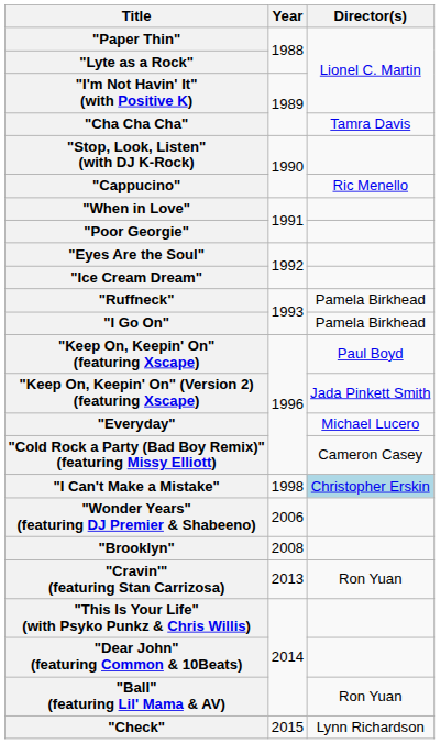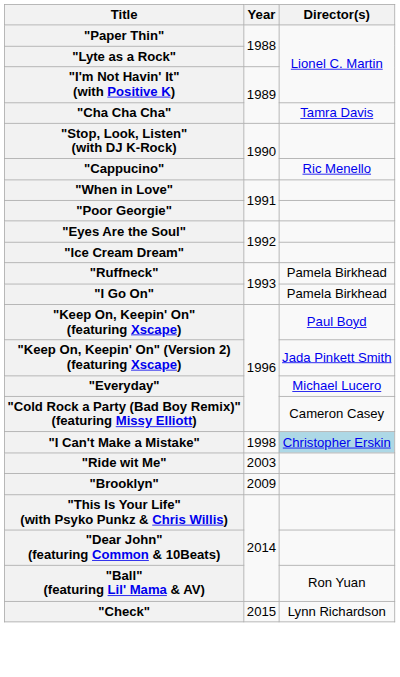 <table class="wikitable plainrowheaders" style="text-align:center;">
 <tr>
 <th scope="col">Title</th>
 <th scope="col">Year</th>
 <th scope="col">Director(s)</th>
 </tr>
 <tr>
 <th scope="row">"Paper Thin"</th>
 <td rowspan="2">1988</td>
 <td rowspan="3"><a href='#'>Lionel C. Martin</a></td>
 </tr>
 <tr>
 <th scope="row">"Lyte as a Rock"</th>
 </tr>
 <tr>
 <th scope="row">"I'm Not Havin' It"<br><span>(with <a href='#'>Positive K</a>)</span></th>
 <td rowspan="2">1989</td>
 </tr>
 <tr>
 <th scope="row">"Cha Cha Cha"</th>
 <td><a href='#'>Tamra Davis</a></td>
 </tr>
 <tr>
 <th scope="row">"Stop, Look, Listen"<br><span>(with DJ K-Rock)</span></th>
 <td rowspan="2">1990</td>
 <td></td>
 </tr>
 <tr>
 <th scope="row">"Cappucino"</th>
 <td><a href='#'>Ric Menello</a></td>
 </tr>
 <tr>
 <th scope="row">"When in Love"</th>
 <td rowspan="2">1991</td>
 <td></td>
 </tr>
 <tr>
 <th scope="row">"Poor Georgie"</th>
 <td></td>
 </tr>
 <tr>
 <th scope="row">"Eyes Are the Soul"</th>
 <td rowspan="2">1992</td>
 <td></td>
 </tr>
 <tr>
 <th scope="row">"Ice Cream Dream"</th>
 <td></td>
 </tr>
 <tr>
 <th scope="row">"Ruffneck"</th>
 <td rowspan="2">1993</td>
 <td>Pamela Birkhead</td>
 </tr>
 <tr>
 <th scope="row">"I Go On"</th>
 <td>Pamela Birkhead</td>
 </tr>
 <tr>
 <th scope="row">"Keep On, Keepin' On"<br><span>(featuring <a href='#'>Xscape</a>)</span></th>
 <td rowspan="4">1996</td>
 <td><a href='#'>Paul Boyd</a></td>
 </tr>
 <tr>
 <th scope="row">"Keep On, Keepin' On" (Version 2)<br><span>(featuring <a href='#'>Xscape</a>)</span></th>
 <td><a href='#'>Jada Pinkett Smith</a></td>
 </tr>
 <tr>
 <th scope="row">"Everyday"</th>
 <td><a href='#'>Michael Lucero</a></td>
 </tr>
 <tr>
 <th scope="row">"Cold Rock a Party (Bad Boy Remix)" <br><span>(featuring <a href='#'>Missy Elliott</a>)</span></th>
 <td>Cameron Casey</td>
 </tr>
 <tr>
 <th scope="row">"I Can't Make a Mistake"</th>
 <td>1998</td>
 <td style="background: lightblue;"><a href='#'>Christopher Erskin</a></td>
 </tr>
 <tr>
-<th scope="row">"Wonder Years"<br><span>(featuring <a href='#'>DJ Premier</a> & Shabeeno)</span></th>
-<td>2006</td>
+<th scope="row">"Ride wit Me"</th>
+<td>2003</td>
 <td></td>
 </tr>
 <tr>
 <th scope="row">"Brooklyn"</th>
-<td>2008</td>
+<td>2009</td>
 <td></td>
-</tr>
-<tr>
-<th scope="row">"Cravin'" <br><span>(featuring Stan Carrizosa)</span></th>
-<td>2013</td>
-<td>Ron Yuan</td>
 </tr>
 <tr>
 <th scope="row">"This Is Your Life"<br><span>(with Psyko Punkz & <a href='#'>Chris Willis</a>)</span></th>
 <td rowspan="3">2014</td>
 <td></td>
 </tr>
 <tr>
 <th scope="row">"Dear John" <br><span>(featuring <a href='#'>Common</a> & 10Beats)</span></th>
 <td></td>
 </tr>
 <tr>
 <th scope="row">"Ball" <br><span>(featuring <a href='#'>Lil' Mama</a> & AV)</span></th>
 <td>Ron Yuan</td>
 </tr>
 <tr>
 <th scope="row">"Check"</th>
 <td>2015</td>
 <td>Lynn Richardson</td>
 </tr>
 </table>
